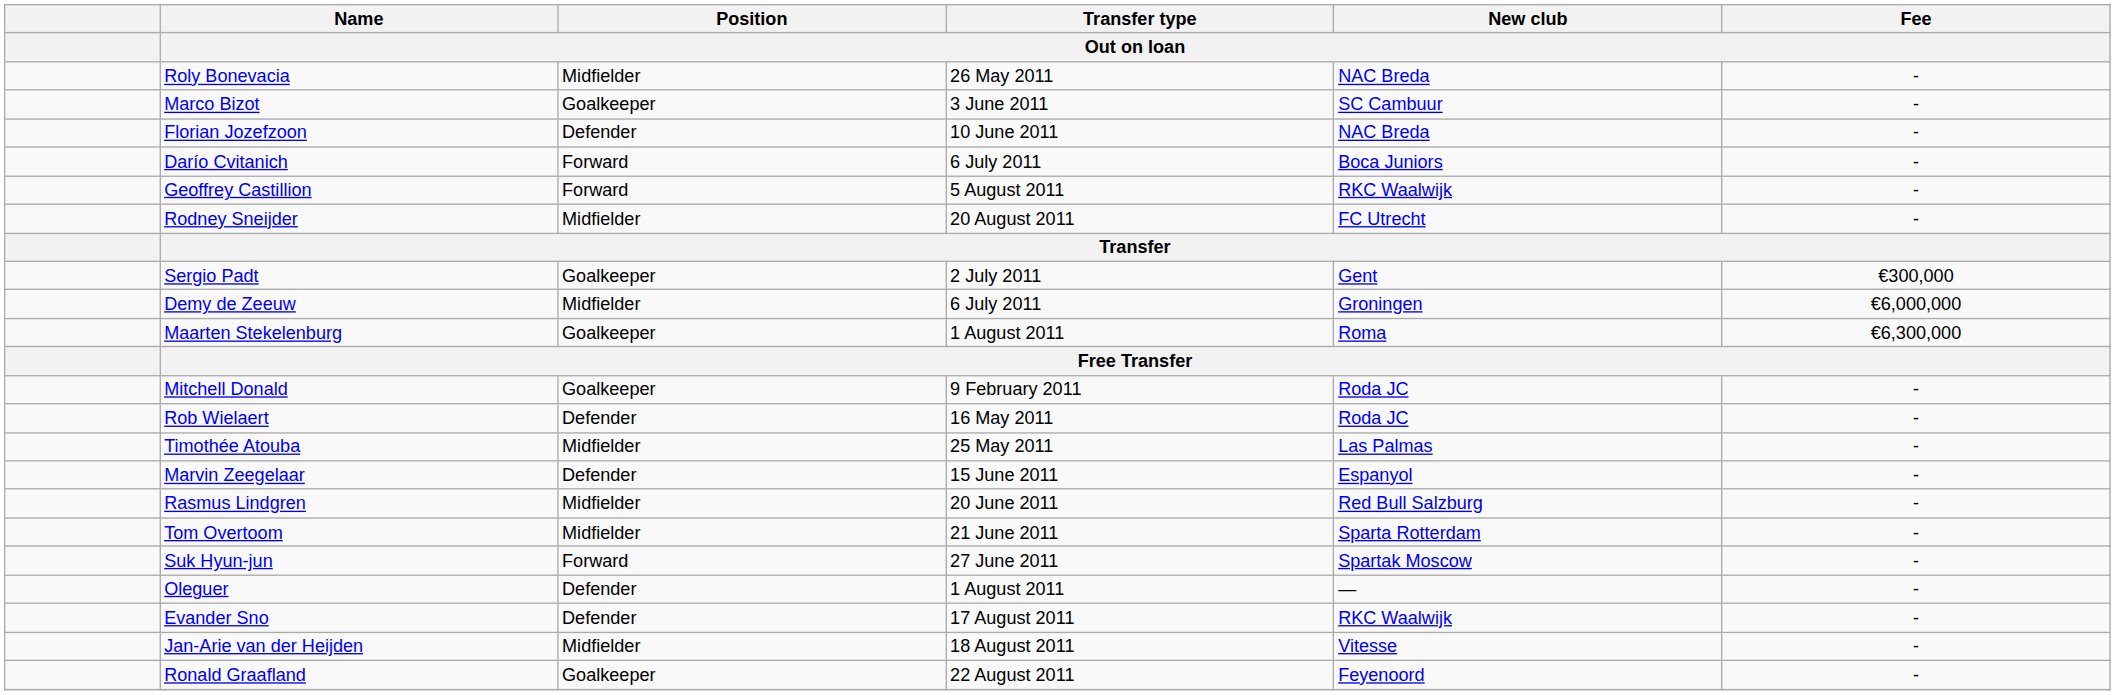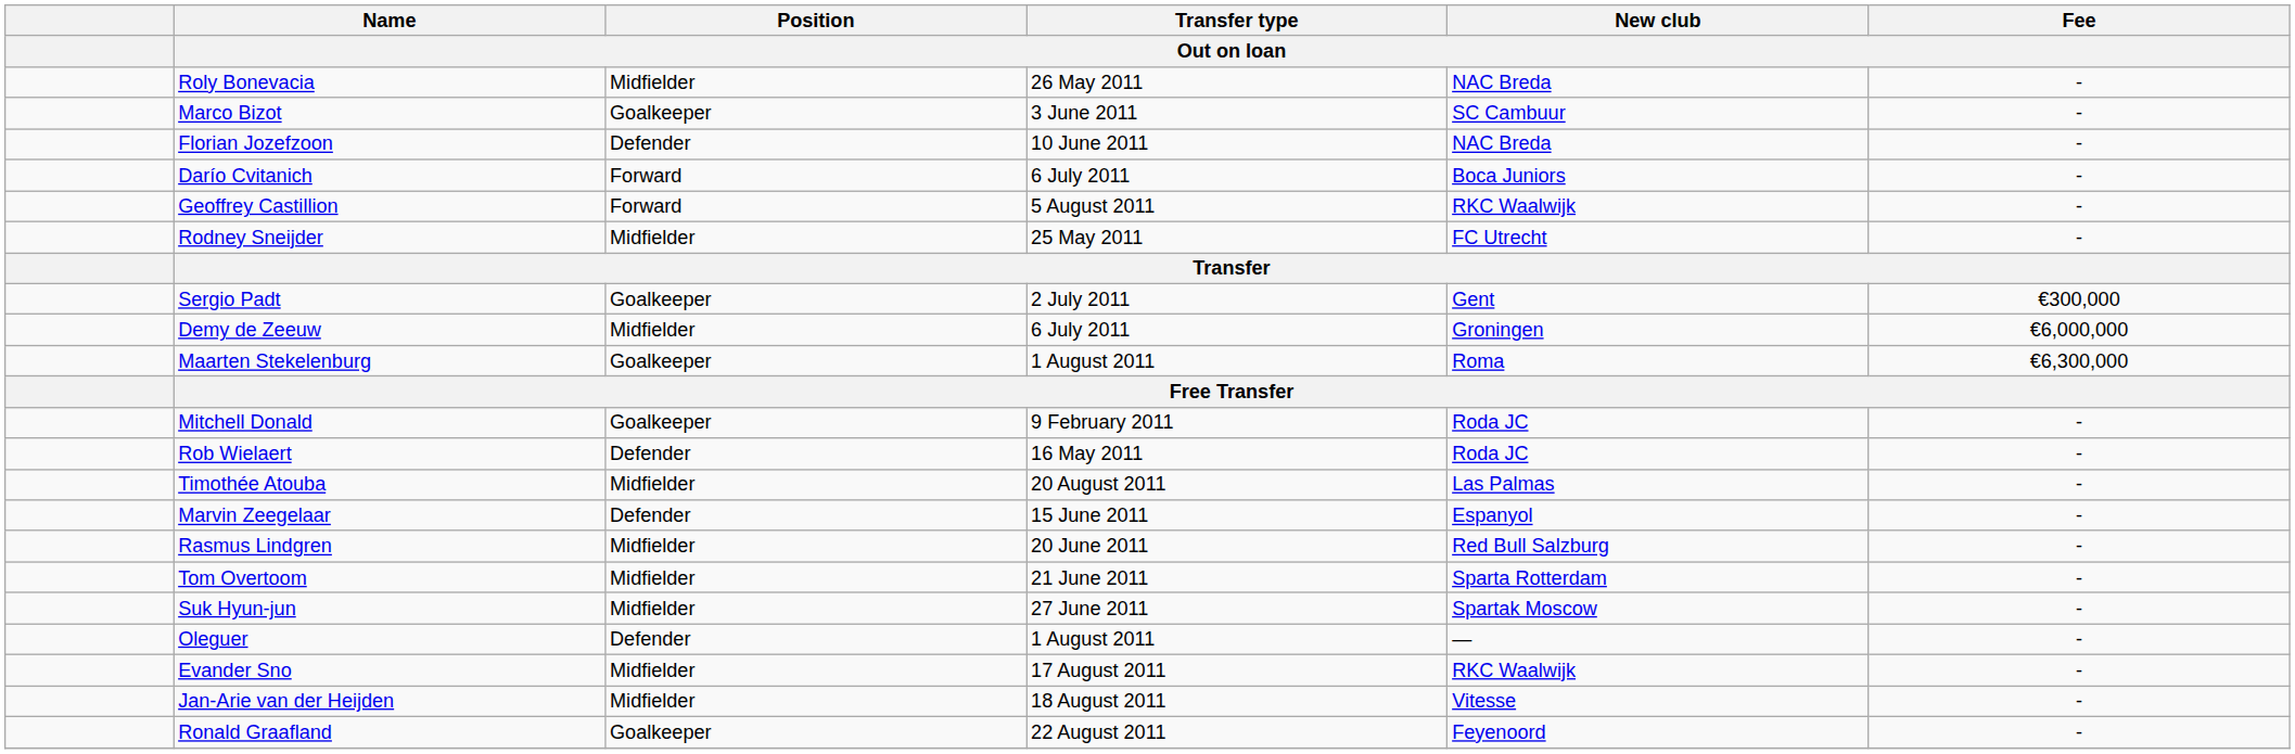 <table class="wikitable" style="width:100%; font-size:85%;">
 <tr>
 <th width="2%"></th>
 <th width="5%">Name</th>
 <th width="5%">Position</th>
 <th width="5%">Transfer type</th>
 <th width="5%">New club</th>
 <th width="5%">Fee</th>
 </tr>
 <tr>
 <th></th>
 <th colspan="5" align="center">Out on loan</th>
 </tr>
 <tr>
 <td align=center></td>
 <td align=left> <a href='#'>Roly Bonevacia</a></td>
 <td align=left>Midfielder</td>
 <td align=left>26 May 2011</td>
 <td align=left> <a href='#'>NAC Breda</a></td>
 <td align=center>-</td>
 </tr>
 <tr>
 <td align=center></td>
 <td align=left> <a href='#'>Marco Bizot</a></td>
 <td align=left>Goalkeeper</td>
 <td align=left>3 June 2011</td>
 <td align=left> <a href='#'>SC Cambuur</a></td>
 <td align=center>-</td>
 </tr>
 <tr>
 <td align=center></td>
 <td align=left> <a href='#'>Florian Jozefzoon</a></td>
 <td align=left>Defender</td>
 <td align=left>10 June 2011</td>
 <td align=left> <a href='#'>NAC Breda</a></td>
 <td align=center>-</td>
 </tr>
 <tr>
 <td align=center></td>
 <td align=left> <a href='#'>Darío Cvitanich</a></td>
 <td align=left>Forward</td>
 <td align=left>6 July 2011</td>
 <td align=left> <a href='#'>Boca Juniors</a></td>
 <td align=center>-</td>
 </tr>
 <tr>
 <td align=center></td>
 <td align=left> <a href='#'>Geoffrey Castillion</a></td>
 <td align=left>Forward</td>
 <td align=left>5 August 2011</td>
 <td align=left> <a href='#'>RKC Waalwijk</a></td>
 <td align=center>-</td>
 </tr>
 <tr>
 <td align=center></td>
 <td align=left> <a href='#'>Rodney Sneijder</a></td>
 <td align=left>Midfielder</td>
-<td align=left>20 August 2011</td>
+<td align=left>25 May 2011</td>
 <td align=left> <a href='#'>FC Utrecht</a></td>
 <td align=center>-</td>
 </tr>
 <tr>
 <th></th>
 <th colspan="5" align="center">Transfer</th>
 </tr>
 <tr>
 <td align=center></td>
 <td align=left> <a href='#'>Sergio Padt</a></td>
 <td align=left>Goalkeeper</td>
 <td align=left>2 July 2011</td>
 <td align=left> <a href='#'>Gent</a></td>
 <td align=center>€300,000</td>
 </tr>
 <tr>
 <td align=center></td>
 <td align=left> <a href='#'>Demy de Zeeuw</a></td>
 <td align=left>Midfielder</td>
 <td align=left>6 July 2011</td>
 <td align=left> <a href='#'>Groningen</a></td>
 <td align=center>€6,000,000</td>
 </tr>
 <tr>
 <td align=center></td>
 <td align=left> <a href='#'>Maarten Stekelenburg</a></td>
 <td align=left>Goalkeeper</td>
 <td align=left>1 August 2011</td>
 <td align=left> <a href='#'>Roma</a></td>
 <td align=center>€6,300,000</td>
 </tr>
 <tr>
 <th></th>
 <th colspan="5" align="center">Free Transfer</th>
 </tr>
 <tr>
 <td align=center></td>
 <td align=left> <a href='#'>Mitchell Donald</a></td>
 <td align=left>Goalkeeper</td>
 <td align=left>9 February 2011</td>
 <td align=left> <a href='#'>Roda JC</a></td>
 <td align=center>-</td>
 </tr>
 <tr>
 <td align=center></td>
 <td align=left> <a href='#'>Rob Wielaert</a></td>
 <td align=left>Defender</td>
 <td align=left>16 May 2011</td>
 <td align=left> <a href='#'>Roda JC</a></td>
 <td align=center>-</td>
 </tr>
 <tr>
 <td align=center></td>
 <td align=left> <a href='#'>Timothée Atouba</a></td>
 <td align=left>Midfielder</td>
-<td align=left>25 May 2011</td>
+<td align=left>20 August 2011</td>
 <td align=left> <a href='#'>Las Palmas</a></td>
 <td align=center>-</td>
 </tr>
 <tr>
 <td align=center></td>
 <td align=left> <a href='#'>Marvin Zeegelaar</a></td>
 <td align=left>Defender</td>
 <td align=left>15 June 2011</td>
 <td align=left> <a href='#'>Espanyol</a></td>
 <td align=center>-</td>
 </tr>
 <tr>
 <td align=center></td>
 <td align=left> <a href='#'>Rasmus Lindgren</a></td>
 <td align=left>Midfielder</td>
 <td align=left>20 June 2011</td>
 <td align=left> <a href='#'>Red Bull Salzburg</a></td>
 <td align=center>-</td>
 </tr>
 <tr>
 <td align=center></td>
 <td align=left> <a href='#'>Tom Overtoom</a></td>
 <td align=left>Midfielder</td>
 <td align=left>21 June 2011</td>
 <td align=left> <a href='#'>Sparta Rotterdam</a></td>
 <td align=center>-</td>
 </tr>
 <tr>
 <td align=center></td>
 <td align=left> <a href='#'>Suk Hyun-jun</a></td>
-<td align=left>Forward</td>
+<td align=left>Midfielder</td>
 <td align=left>27 June 2011</td>
 <td align=left> <a href='#'>Spartak Moscow</a></td>
 <td align=center>-</td>
 </tr>
 <tr>
 <td align=center></td>
 <td align=left> <a href='#'>Oleguer</a></td>
 <td align=left>Defender</td>
 <td align=left>1 August 2011</td>
 <td align=left>—</td>
 <td align=center>-</td>
 </tr>
 <tr>
 <td align=center></td>
 <td align=left> <a href='#'>Evander Sno</a></td>
-<td align=left>Defender</td>
+<td align=left>Midfielder</td>
 <td align=left>17 August 2011</td>
 <td align=left> <a href='#'>RKC Waalwijk</a></td>
 <td align=center>-</td>
 </tr>
 <tr>
 <td align=center></td>
 <td align=left> <a href='#'>Jan-Arie van der Heijden</a></td>
 <td align=left>Midfielder</td>
 <td align=left>18 August 2011</td>
 <td align=left> <a href='#'>Vitesse</a></td>
 <td align=center>-</td>
 </tr>
 <tr>
 <td align=center></td>
 <td align=left> <a href='#'>Ronald Graafland</a></td>
 <td align=left>Goalkeeper</td>
 <td align=left>22 August 2011</td>
 <td align=left> <a href='#'>Feyenoord</a></td>
 <td align=center>-</td>
 </tr>
 <tr>
 </tr>
 </table>
